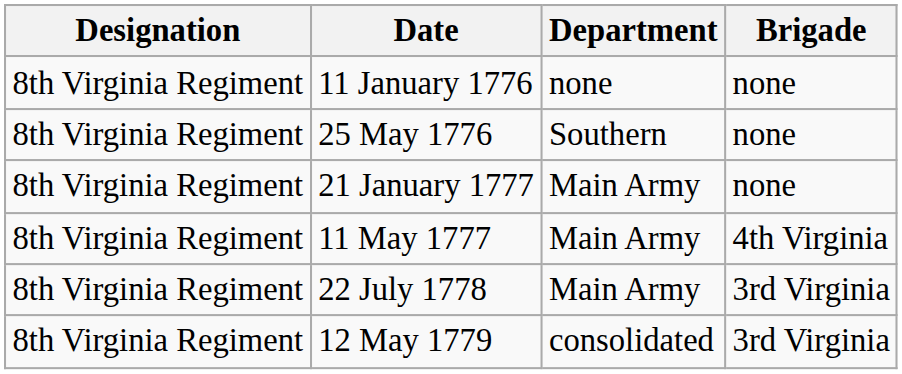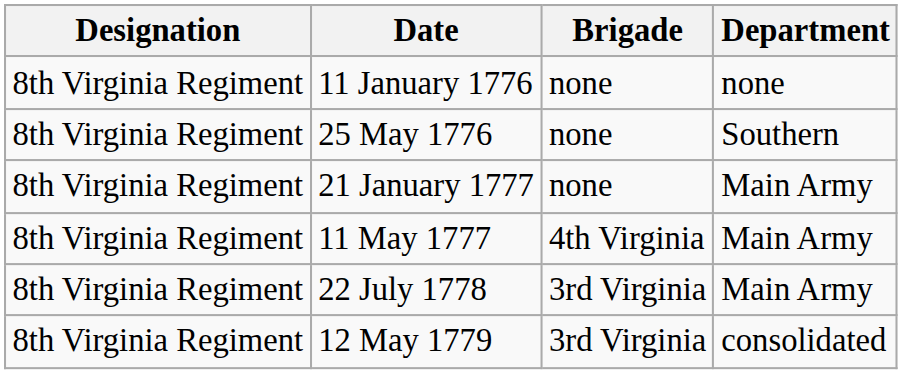 <table class="wikitable">
 <tr>
 <th>Designation</th>
 <th>Date</th>
+<th>Brigade</th>
 <th>Department</th>
-<th>Brigade</th>
 </tr>
 <tr>
 <td>8th Virginia Regiment</td>
 <td>11 January 1776</td>
 <td>none</td>
 <td>none</td>
 </tr>
 <tr>
 <td>8th Virginia Regiment</td>
 <td>25 May 1776</td>
+<td>none</td>
 <td>Southern</td>
-<td>none</td>
 </tr>
 <tr>
 <td>8th Virginia Regiment</td>
 <td>21 January 1777</td>
+<td>none</td>
 <td>Main Army</td>
-<td>none</td>
 </tr>
 <tr>
 <td>8th Virginia Regiment</td>
 <td>11 May 1777</td>
+<td>4th Virginia</td>
 <td>Main Army</td>
-<td>4th Virginia</td>
 </tr>
 <tr>
 <td>8th Virginia Regiment</td>
 <td>22 July 1778</td>
+<td>3rd Virginia</td>
 <td>Main Army</td>
-<td>3rd Virginia</td>
 </tr>
 <tr>
 <td>8th Virginia Regiment</td>
 <td>12 May 1779</td>
+<td>3rd Virginia</td>
 <td>consolidated</td>
-<td>3rd Virginia</td>
 </tr>
 </table>
